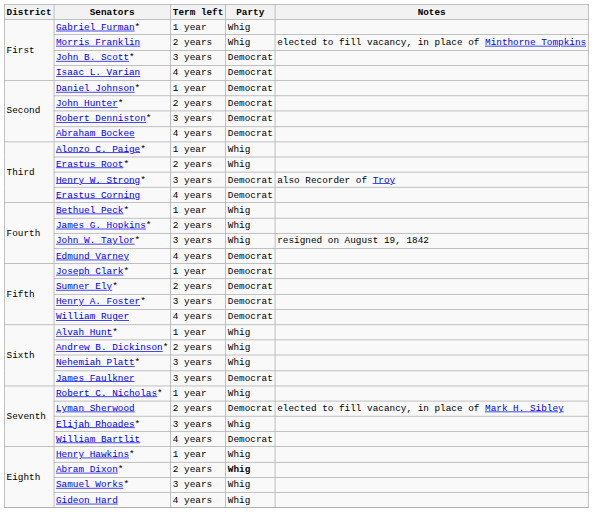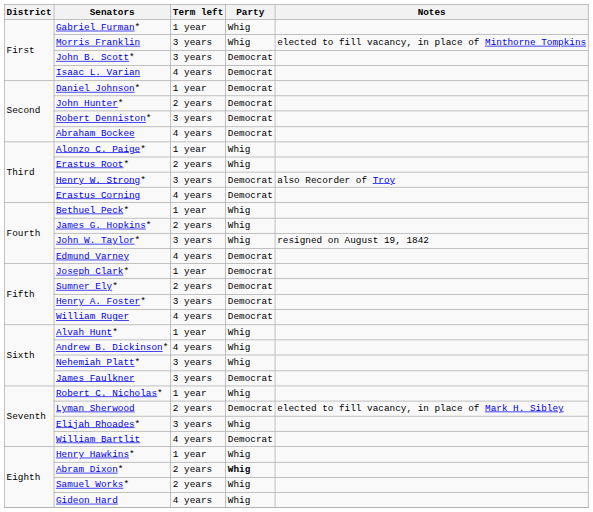 <table class=wikitable>
 <tr>
 <th>District</th>
 <th>Senators</th>
 <th>Term left</th>
 <th>Party</th>
 <th>Notes</th>
 </tr>
 <tr>
 <td rowspan="4">First</td>
 <td><a href='#'>Gabriel Furman</a>*</td>
 <td>1 year</td>
 <td>Whig</td>
 <td></td>
 </tr>
 <tr>
 <td><a href='#'>Morris Franklin</a></td>
-<td>2 years</td>
+<td>3 years</td>
 <td>Whig</td>
 <td>elected to fill vacancy, in place of <a href='#'>Minthorne Tompkins</a></td>
 </tr>
 <tr>
 <td><a href='#'>John B. Scott</a>*</td>
 <td>3 years</td>
 <td>Democrat</td>
 <td></td>
 </tr>
 <tr>
 <td><a href='#'>Isaac L. Varian</a></td>
 <td>4 years</td>
 <td>Democrat</td>
 <td></td>
 </tr>
 <tr>
 <td rowspan="4">Second</td>
 <td><a href='#'>Daniel Johnson</a>*</td>
 <td>1 year</td>
 <td>Democrat</td>
 <td></td>
 </tr>
 <tr>
 <td><a href='#'>John Hunter</a>*</td>
 <td>2 years</td>
 <td>Democrat</td>
 <td></td>
 </tr>
 <tr>
 <td><a href='#'>Robert Denniston</a>*</td>
 <td>3 years</td>
 <td>Democrat</td>
 <td></td>
 </tr>
 <tr>
 <td><a href='#'>Abraham Bockee</a></td>
 <td>4 years</td>
 <td>Democrat</td>
 <td></td>
 </tr>
 <tr>
 <td rowspan="4">Third</td>
 <td><a href='#'>Alonzo C. Paige</a>*</td>
 <td>1 year</td>
 <td>Whig</td>
 <td></td>
 </tr>
 <tr>
 <td><a href='#'>Erastus Root</a>*</td>
 <td>2 years</td>
 <td>Whig</td>
 <td></td>
 </tr>
 <tr>
 <td><a href='#'>Henry W. Strong</a>*</td>
 <td>3 years</td>
 <td>Democrat</td>
 <td>also Recorder of <a href='#'>Troy</a></td>
 </tr>
 <tr>
 <td><a href='#'>Erastus Corning</a></td>
 <td>4 years</td>
 <td>Democrat</td>
 <td></td>
 </tr>
 <tr>
 <td rowspan="4">Fourth</td>
 <td><a href='#'>Bethuel Peck</a>*</td>
 <td>1 year</td>
 <td>Whig</td>
 <td></td>
 </tr>
 <tr>
 <td><a href='#'>James G. Hopkins</a>*</td>
 <td>2 years</td>
 <td>Whig</td>
 <td></td>
 </tr>
 <tr>
 <td><a href='#'>John W. Taylor</a>*</td>
 <td>3 years</td>
 <td>Whig</td>
 <td>resigned on August 19, 1842</td>
 </tr>
 <tr>
 <td><a href='#'>Edmund Varney</a></td>
 <td>4 years</td>
 <td>Democrat</td>
 <td></td>
 </tr>
 <tr>
 <td rowspan="4">Fifth</td>
 <td><a href='#'>Joseph Clark</a>*</td>
 <td>1 year</td>
 <td>Democrat</td>
 <td></td>
 </tr>
 <tr>
 <td><a href='#'>Sumner Ely</a>*</td>
 <td>2 years</td>
 <td>Democrat</td>
 <td></td>
 </tr>
 <tr>
 <td><a href='#'>Henry A. Foster</a>*</td>
 <td>3 years</td>
 <td>Democrat</td>
 <td></td>
 </tr>
 <tr>
 <td><a href='#'>William Ruger</a></td>
 <td>4 years</td>
 <td>Democrat</td>
 <td></td>
 </tr>
 <tr>
 <td rowspan="4">Sixth</td>
 <td><a href='#'>Alvah Hunt</a>*</td>
 <td>1 year</td>
 <td>Whig</td>
 <td></td>
 </tr>
 <tr>
 <td><a href='#'>Andrew B. Dickinson</a>*</td>
-<td>2 years</td>
+<td>4 years</td>
 <td>Whig</td>
 <td></td>
 </tr>
 <tr>
 <td><a href='#'>Nehemiah Platt</a>*</td>
 <td>3 years</td>
 <td>Whig</td>
 <td></td>
 </tr>
 <tr>
 <td><a href='#'>James Faulkner</a></td>
 <td>3 years</td>
 <td>Democrat</td>
 <td></td>
 </tr>
 <tr>
 <td rowspan="4">Seventh</td>
 <td><a href='#'>Robert C. Nicholas</a>*</td>
 <td>1 year</td>
 <td>Whig</td>
 <td></td>
 </tr>
 <tr>
 <td><a href='#'>Lyman Sherwood</a></td>
 <td>2 years</td>
 <td>Democrat</td>
 <td>elected to fill vacancy, in place of <a href='#'>Mark H. Sibley</a></td>
 </tr>
 <tr>
 <td><a href='#'>Elijah Rhoades</a>*</td>
 <td>3 years</td>
 <td>Whig</td>
 <td></td>
 </tr>
 <tr>
 <td><a href='#'>William Bartlit</a></td>
 <td>4 years</td>
 <td>Democrat</td>
 <td></td>
 </tr>
 <tr>
 <td rowspan="4">Eighth</td>
 <td><a href='#'>Henry Hawkins</a>*</td>
 <td>1 year</td>
 <td>Whig</td>
 <td></td>
 </tr>
 <tr>
 <td><a href='#'>Abram Dixon</a>*</td>
 <td>2 years</td>
 <td><strong>Whig</strong></td>
 <td></td>
 </tr>
 <tr>
 <td><a href='#'>Samuel Works</a>*</td>
-<td>3 years</td>
+<td>2 years</td>
 <td>Whig</td>
 <td></td>
 </tr>
 <tr>
 <td><a href='#'>Gideon Hard</a></td>
 <td>4 years</td>
 <td>Whig</td>
 <td></td>
 </tr>
 <tr>
 </tr>
 </table>
